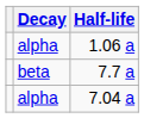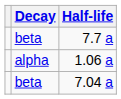 <table class="wikitable" style="float:right; margin-left:1em;">
 <tr>
 <th></th>
 <th><a href='#'>Decay</a></th>
 <th><a href='#'>Half-life</a></th>
+</tr>
+<tr>
+<td></td>
+<td><a href='#'>beta</a></td>
+<td style="text-align:right;">7.7 <a href='#'>a</a></td>
 </tr>
 <tr>
 <td></td>
 <td><a href='#'>alpha</a></td>
 <td style="text-align:right;">1.06 <a href='#'>a</a></td>
 </tr>
 <tr>
 <td></td>
 <td><a href='#'>beta</a></td>
-<td style="text-align:right;">7.7 <a href='#'>a</a></td>
-</tr>
-<tr>
-<td></td>
-<td><a href='#'>alpha</a></td>
 <td style="text-align:right;">7.04 <a href='#'>a</a></td>
 </tr>
 </table>
